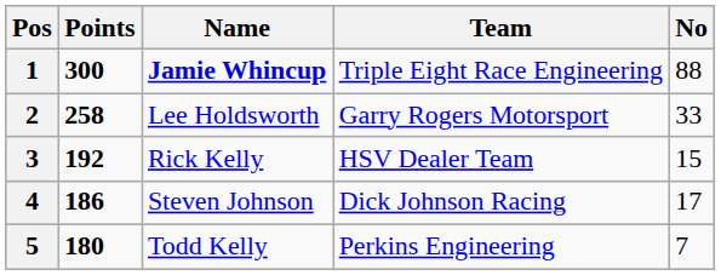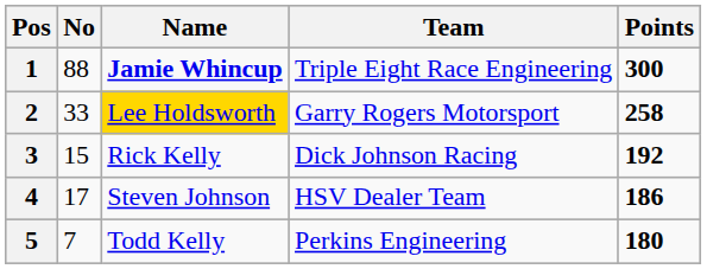 <table class="wikitable" style="font-size: 85%;">
 <tr>
 <th>Pos</th>
-<th>Points</th>
+<th>No</th>
 <th>Name</th>
 <th>Team</th>
-<th>No</th>
+<th>Points</th>
 </tr>
 <tr>
 <th>1</th>
-<td><strong>300</strong></td>
+<td>88</td>
 <td><strong> <a href='#'>Jamie Whincup</a></strong></td>
 <td><a href='#'>Triple Eight Race Engineering</a></td>
-<td>88</td>
+<td><strong>300</strong></td>
 </tr>
 <tr>
 <th>2</th>
+<td>33</td>
+<td style="background: gold;"> <a href='#'>Lee Holdsworth</a></td>
+<td><a href='#'>Garry Rogers Motorsport</a></td>
 <td><strong>258</strong></td>
-<td> <a href='#'>Lee Holdsworth</a></td>
-<td><a href='#'>Garry Rogers Motorsport</a></td>
-<td>33</td>
 </tr>
 <tr>
 <th>3</th>
+<td>15</td>
+<td> <a href='#'>Rick Kelly</a></td>
+<td><a href='#'>Dick Johnson Racing</a></td>
 <td><strong>192</strong></td>
-<td> <a href='#'>Rick Kelly</a></td>
-<td><a href='#'>HSV Dealer Team</a></td>
-<td>15</td>
 </tr>
 <tr>
 <th>4</th>
+<td>17</td>
+<td> <a href='#'>Steven Johnson</a></td>
+<td><a href='#'>HSV Dealer Team</a></td>
 <td><strong>186</strong></td>
-<td> <a href='#'>Steven Johnson</a></td>
-<td><a href='#'>Dick Johnson Racing</a></td>
-<td>17</td>
 </tr>
 <tr>
 <th>5</th>
-<td><strong>180</strong></td>
+<td>7</td>
 <td> <a href='#'>Todd Kelly</a></td>
 <td><a href='#'>Perkins Engineering</a></td>
-<td>7</td>
+<td><strong>180</strong></td>
 </tr>
 </table>
